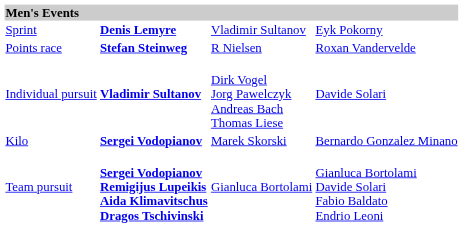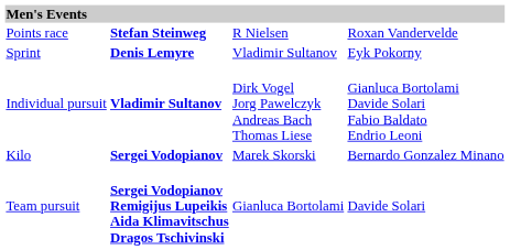 <table>
 <tr bgcolor="#cccccc">
 <td colspan=4><strong>Men's Events</strong></td>
+</tr>
+<tr>
+<td><a href='#'>Points race</a> <br></td>
+<td><strong><a href='#'>Stefan Steinweg</a><br><small></small> </strong></td>
+<td><a href='#'>R Nielsen</a><br><small></small></td>
+<td><a href='#'>Roxan Vandervelde</a><br><small></small></td>
 </tr>
 <tr>
 <td><a href='#'>Sprint</a> <br></td>
 <td><strong><a href='#'>Denis Lemyre</a><br><small></small> </strong></td>
 <td><a href='#'>Vladimir Sultanov</a><br><small></small></td>
 <td><a href='#'>Eyk Pokorny</a><br><small></small></td>
 </tr>
 <tr>
-<td><a href='#'>Points race</a> <br></td>
-<td><strong><a href='#'>Stefan Steinweg</a><br><small></small> </strong></td>
-<td><a href='#'>R Nielsen</a><br><small></small></td>
-<td><a href='#'>Roxan Vandervelde</a><br><small></small></td>
-</tr>
-<tr>
 <td><a href='#'>Individual pursuit</a> <br></td>
 <td><strong><a href='#'>Vladimir Sultanov</a><br><small></small> </strong></td>
 <td><br><a href='#'>Dirk Vogel</a><br><a href='#'>Jorg Pawelczyk</a><br><a href='#'>Andreas Bach</a><br><a href='#'>Thomas Liese</a></td>
-<td><a href='#'>Davide Solari</a><br><small></small></td>
+<td><br><a href='#'>Gianluca Bortolami</a><br><a href='#'>Davide Solari</a><br><a href='#'>Fabio Baldato</a><br><a href='#'>Endrio Leoni</a></td>
 </tr>
 <tr>
 <td><a href='#'>Kilo</a> <br></td>
 <td><strong><a href='#'>Sergei Vodopianov</a><br><small></small></strong></td>
 <td><a href='#'>Marek Skorski</a><br><small></small></td>
 <td><a href='#'>Bernardo Gonzalez Minano</a><br><small></small></td>
 </tr>
 <tr>
 <td><a href='#'>Team pursuit</a> <br></td>
 <td><strong><br><a href='#'>Sergei Vodopianov</a><br><a href='#'>Remigijus Lupeikis</a><br><a href='#'>Aida Klimavitschus</a><br><a href='#'>Dragos Tschivinski</a></strong></td>
 <td><a href='#'>Gianluca Bortolami</a><br><small></small></td>
-<td><br><a href='#'>Gianluca Bortolami</a><br><a href='#'>Davide Solari</a><br><a href='#'>Fabio Baldato</a><br><a href='#'>Endrio Leoni</a></td>
+<td><a href='#'>Davide Solari</a><br><small></small></td>
 </tr>
 </table>
